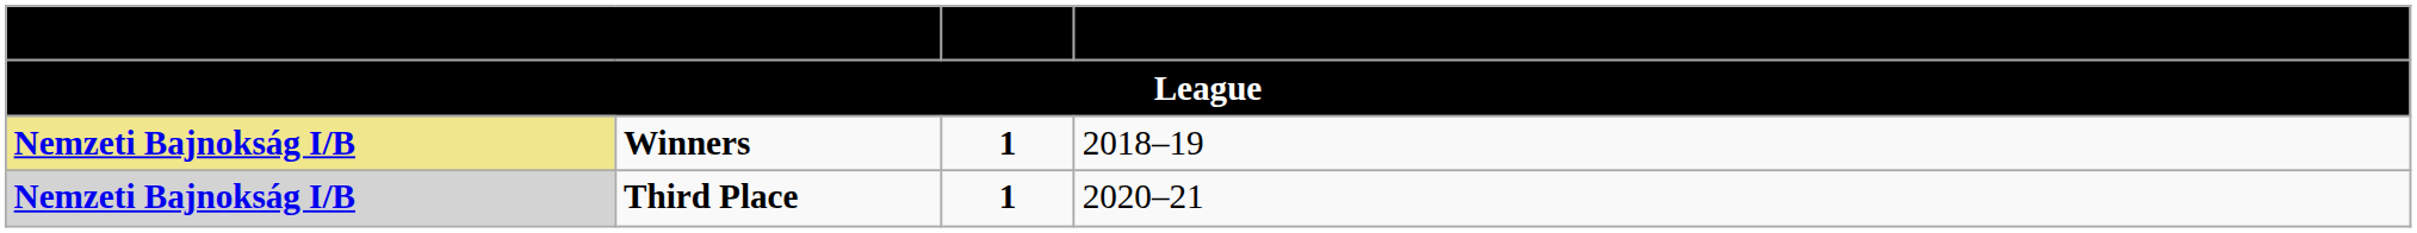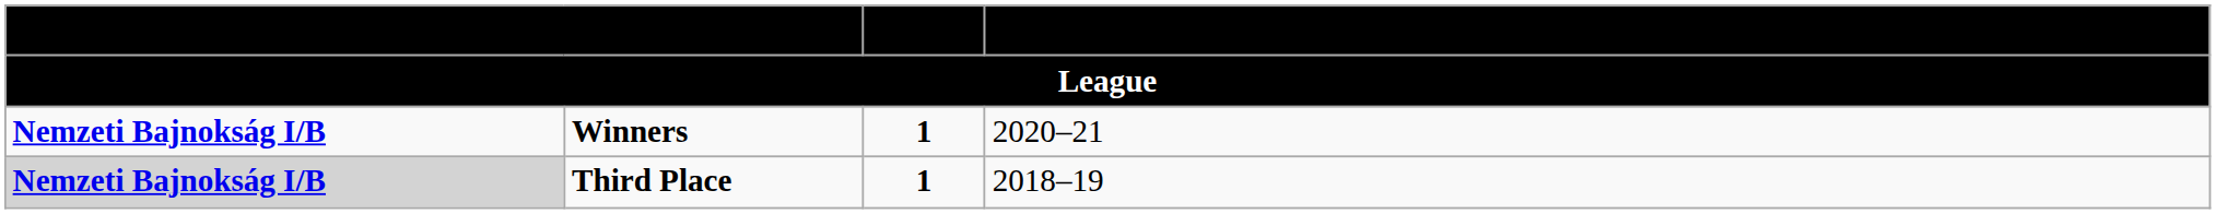 <table class="wikitable" width=70%>
 <tr>
 <th width=35% colspan=2 style="background:black;"><span>Honours</span></th>
 <th width=5% style="background:black;"><span>No.</span></th>
 <th width=50% style="background:black;"><span>Years</span></th>
 </tr>
 <tr>
 <th colspan="6" style="color:white; background:black">League</th>
 </tr>
 <tr>
-<td style="background: khaki;"><strong><a href='#'>Nemzeti Bajnokság I/B</a></strong></td>
+<td><strong><a href='#'>Nemzeti Bajnokság I/B</a></strong></td>
 <td><strong>Winners</strong></td>
 <td align=center><strong>1</strong></td>
-<td>2018–19</td>
+<td>2020–21</td>
 </tr>
 <tr>
 <td style="background: lightgrey;"><strong><a href='#'>Nemzeti Bajnokság I/B</a></strong></td>
 <td><strong>Third Place</strong></td>
 <td align=center><strong>1</strong></td>
-<td>2020–21</td>
+<td>2018–19</td>
 </tr>
 </table>
